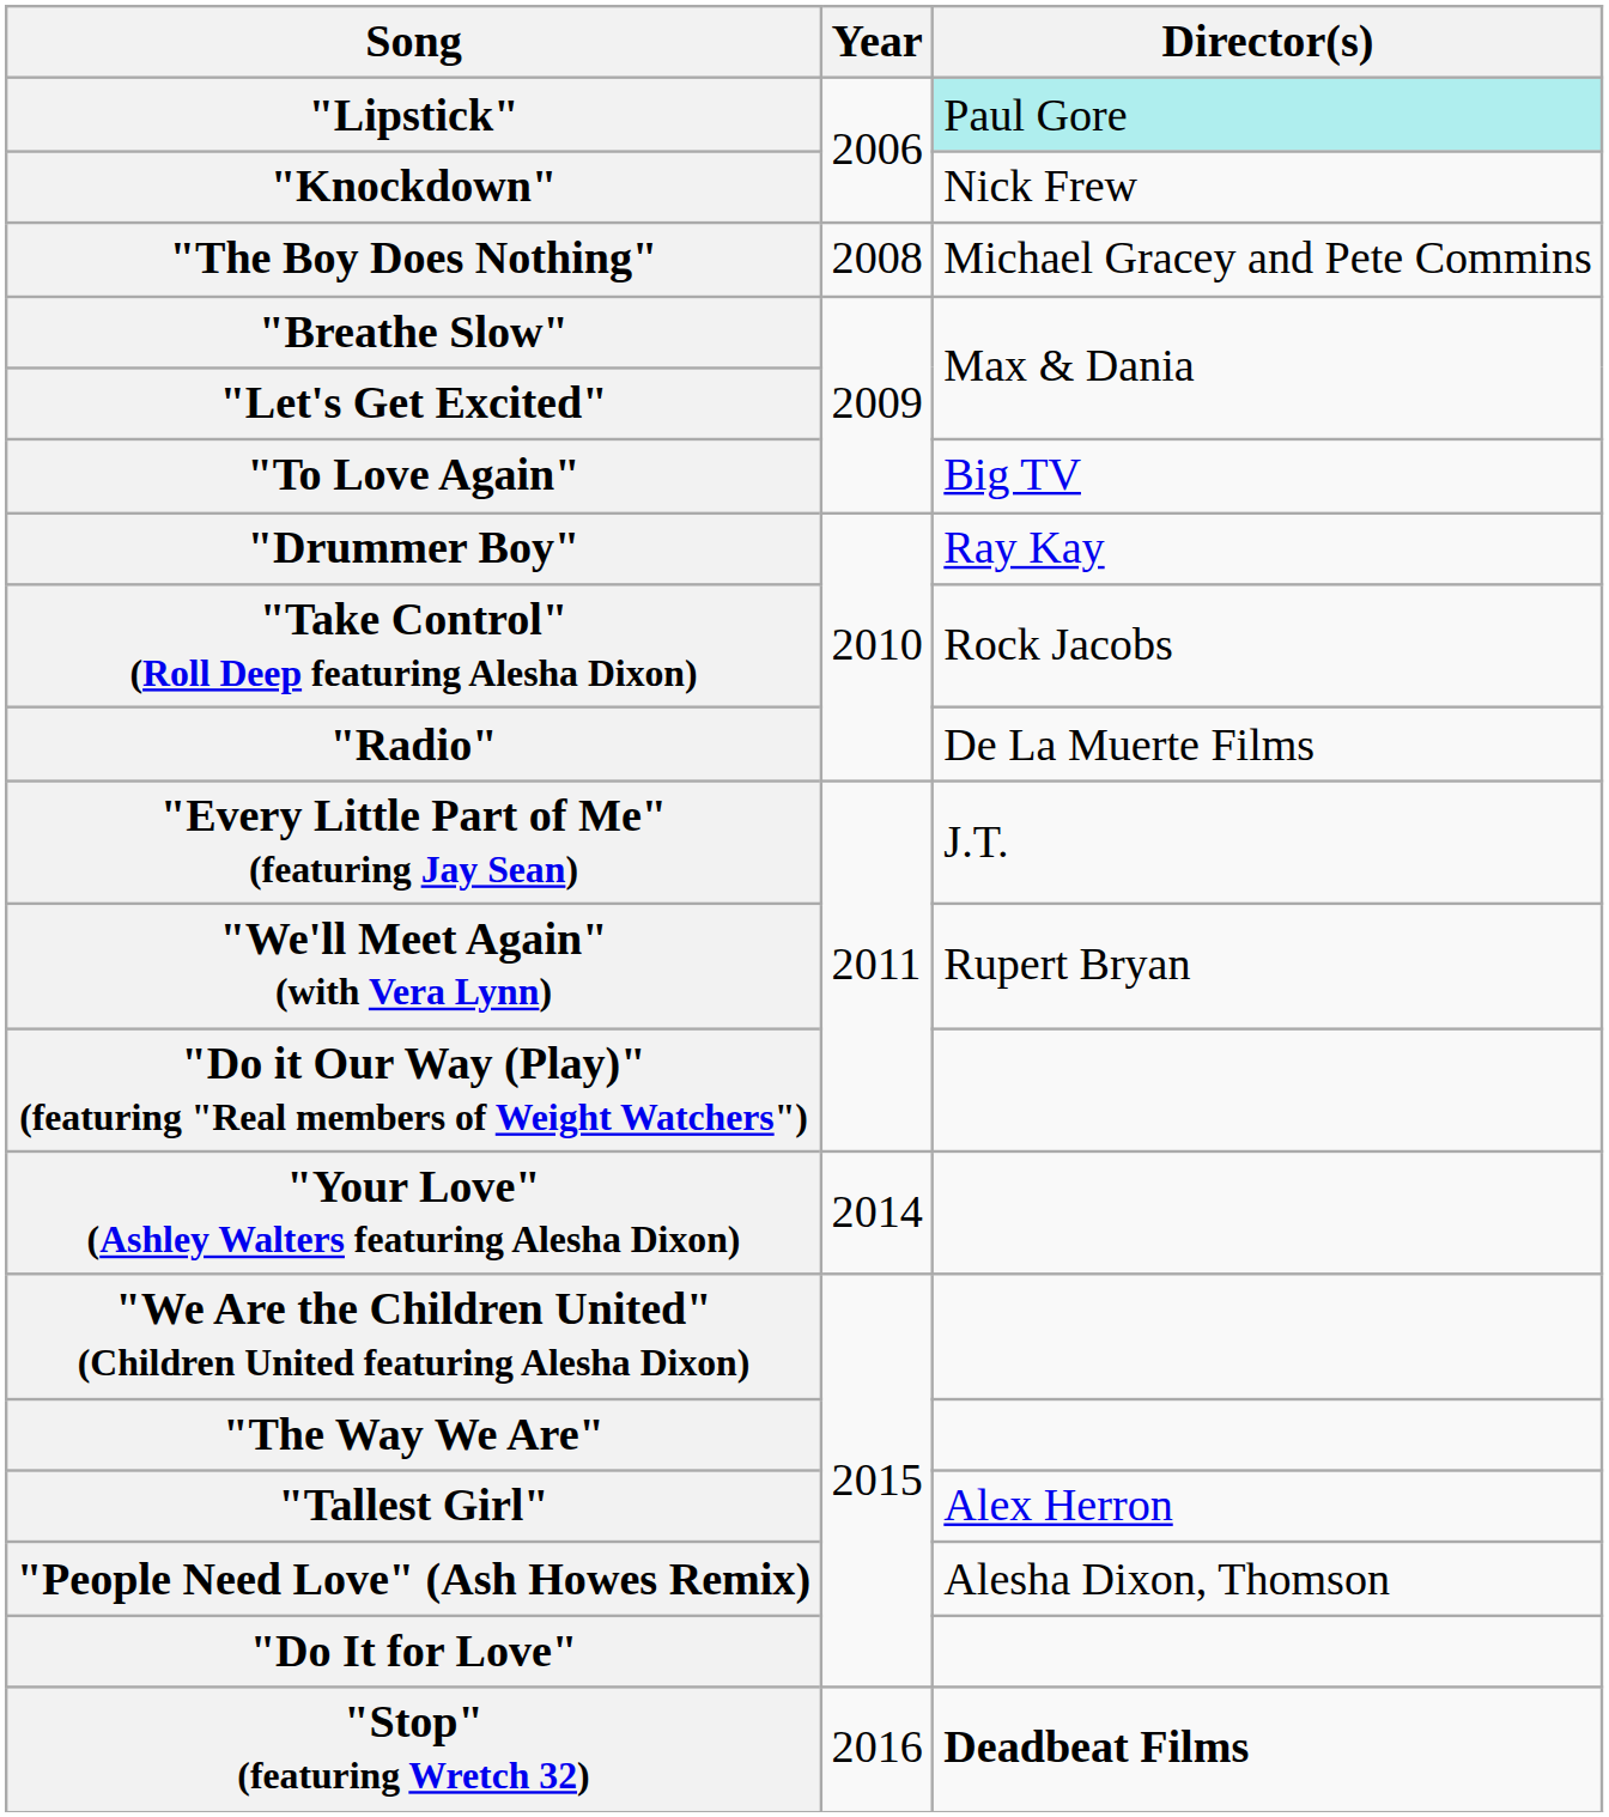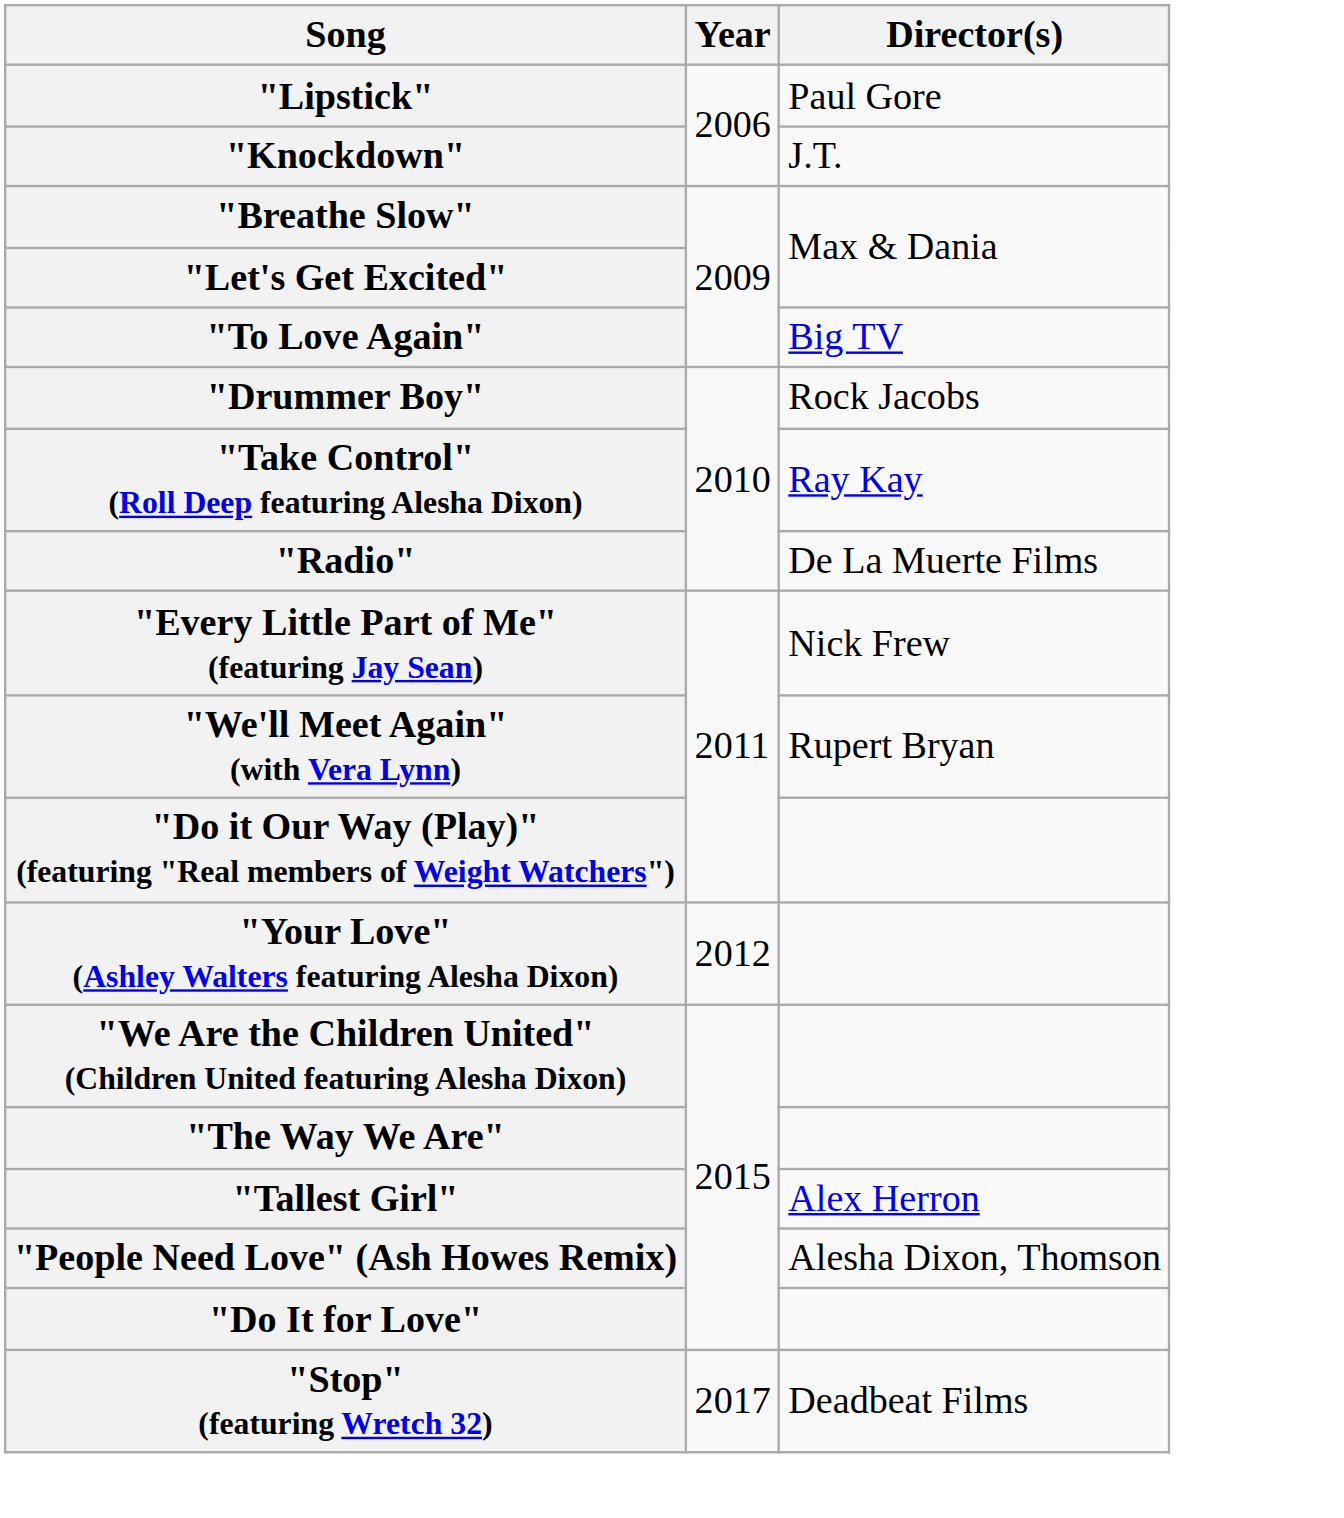 <table class="wikitable plainrowheaders">
 <tr>
 <th scope="col">Song</th>
 <th scope="col">Year</th>
 <th scope="col">Director(s)</th>
 </tr>
 <tr>
 <th scope="row">"Lipstick"</th>
 <td rowspan="2">2006</td>
-<td style="background: paleturquoise;">Paul Gore</td>
+<td>Paul Gore</td>
 </tr>
 <tr>
 <th scope="row">"Knockdown"</th>
-<td>Nick Frew</td>
-</tr>
-<tr>
-<th scope="row">"The Boy Does Nothing"</th>
-<td>2008</td>
-<td>Michael Gracey and Pete Commins</td>
+<td>J.T.</td>
 </tr>
 <tr>
 <th scope="row">"Breathe Slow"</th>
 <td rowspan="3">2009</td>
 <td rowspan="2">Max & Dania</td>
 </tr>
 <tr>
 <th scope="row">"Let's Get Excited"</th>
 </tr>
 <tr>
 <th scope="row">"To Love Again"</th>
 <td><a href='#'>Big TV</a></td>
 </tr>
 <tr>
 <th scope="row">"Drummer Boy"</th>
 <td rowspan="3">2010</td>
-<td><a href='#'>Ray Kay</a></td>
+<td>Rock Jacobs</td>
 </tr>
 <tr>
 <th scope="row">"Take Control"<br><small>(<a href='#'>Roll Deep</a> featuring Alesha Dixon)</small></th>
-<td>Rock Jacobs</td>
+<td><a href='#'>Ray Kay</a></td>
 </tr>
 <tr>
 <th scope="row">"Radio"</th>
 <td>De La Muerte Films</td>
 </tr>
 <tr>
 <th scope="row">"Every Little Part of Me"<br><small>(featuring <a href='#'>Jay Sean</a>)</small></th>
 <td rowspan="3">2011</td>
-<td>J.T.</td>
+<td>Nick Frew</td>
 </tr>
 <tr>
 <th scope="row">"We'll Meet Again"<br><small>(with <a href='#'>Vera Lynn</a>)</small></th>
 <td>Rupert Bryan</td>
 </tr>
 <tr>
 <th scope="row">"Do it Our Way (Play)"<br><small>(featuring "Real members of <a href='#'>Weight Watchers</a>")</small></th>
 <td></td>
 </tr>
 <tr>
 <th scope="row">"Your Love"<br><small>(<a href='#'>Ashley Walters</a> featuring Alesha Dixon)</small></th>
-<td>2014</td>
+<td>2012</td>
 <td></td>
 </tr>
 <tr>
 <th scope="row">"We Are the Children United"<br><small>(Children United featuring Alesha Dixon)</small></th>
 <td rowspan="5">2015</td>
 <td></td>
 </tr>
 <tr>
 <th scope="row">"The Way We Are"</th>
 <td></td>
 </tr>
 <tr>
 <th scope="row">"Tallest Girl"</th>
 <td><a href='#'>Alex Herron</a></td>
 </tr>
 <tr>
 <th scope="row">"People Need Love" (Ash Howes Remix)</th>
 <td>Alesha Dixon, Thomson</td>
 </tr>
 <tr>
 <th scope="row">"Do It for Love"</th>
 <td></td>
 </tr>
 <tr>
 <th scope="row">"Stop"<br><small>(featuring <a href='#'>Wretch 32</a>)</small></th>
-<td>2016</td>
-<td><strong>Deadbeat Films</strong></td>
+<td>2017</td>
+<td>Deadbeat Films</td>
 </tr>
 </table>
